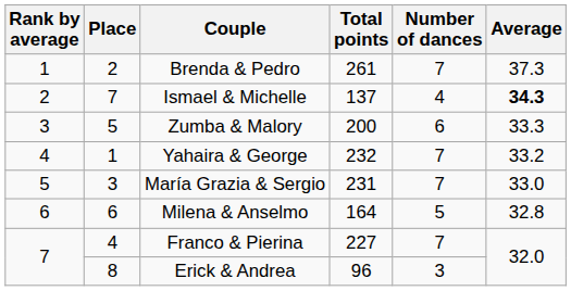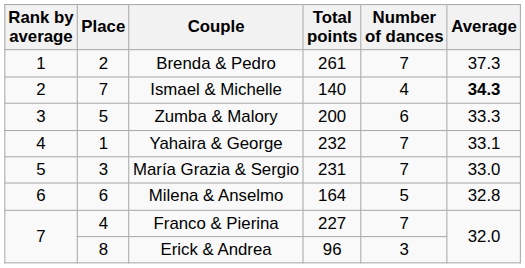 <table class="wikitable sortable" style="margin:auto; text-align:center;">
 <tr>
 <th>Rank by<br>average</th>
 <th>Place</th>
 <th>Couple</th>
 <th>Total<br>points</th>
 <th>Number<br>of dances</th>
 <th>Average</th>
 </tr>
 <tr>
 <td>1</td>
 <td>2</td>
 <td>Brenda & Pedro</td>
 <td>261</td>
 <td>7</td>
 <td>37.3</td>
 </tr>
 <tr>
 <td>2</td>
 <td>7</td>
 <td>Ismael & Michelle</td>
-<td>137</td>
+<td>140</td>
 <td>4</td>
 <td><strong>34.3</strong></td>
 </tr>
 <tr>
 <td>3</td>
 <td>5</td>
 <td>Zumba & Malory</td>
 <td>200</td>
 <td>6</td>
 <td>33.3</td>
 </tr>
 <tr>
 <td>4</td>
 <td>1</td>
 <td>Yahaira & George</td>
 <td>232</td>
 <td>7</td>
-<td>33.2</td>
+<td>33.1</td>
 </tr>
 <tr>
 <td>5</td>
 <td>3</td>
 <td>María Grazia & Sergio</td>
 <td>231</td>
 <td>7</td>
 <td>33.0</td>
 </tr>
 <tr>
 <td>6</td>
 <td>6</td>
 <td>Milena & Anselmo</td>
 <td>164</td>
 <td>5</td>
 <td>32.8</td>
 </tr>
 <tr>
 <td rowspan="2">7</td>
 <td>4</td>
 <td>Franco & Pierina</td>
 <td>227</td>
 <td>7</td>
 <td rowspan="2">32.0</td>
 </tr>
 <tr>
 <td>8</td>
 <td>Erick & Andrea</td>
 <td>96</td>
 <td>3</td>
 </tr>
 </table>
